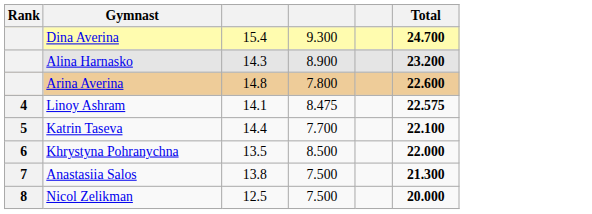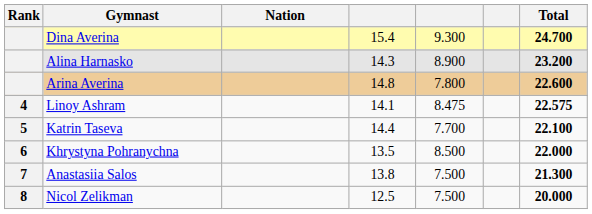 <table class="wikitable sortable" style="text-align:center; font-size:85%">
 <tr>
 <th scope="col" style="width:20px;">Rank</th>
 <th ! scope="col" style="width:170px;">Gymnast</th>
+<th ! scope="col" style="width:120px;">Nation</th>
 <th ! scope="col" style="width:60px;"></th>
 <th ! scope="col" style="width:60px;"></th>
 <th ! scope="col" style="width:30px;"></th>
 <th ! scope="col" style="width:60px;">Total</th>
 </tr>
 <tr bgcolor=fffcaf>
 <th scope=row></th>
 <td align=left><a href='#'>Dina Averina</a></td>
+<td style="text-align:left;"></td>
 <td>15.4</td>
 <td>9.300</td>
 <td></td>
 <td><strong>24.700</strong></td>
 </tr>
 <tr bgcolor=e5e5e5>
 <th scope=row></th>
 <td align=left><a href='#'>Alina Harnasko</a></td>
+<td style="text-align:left;"></td>
 <td>14.3</td>
 <td>8.900</td>
 <td></td>
 <td><strong>23.200</strong></td>
 </tr>
 <tr bgcolor=eecc99>
 <th scope=row></th>
 <td align=left><a href='#'>Arina Averina</a></td>
+<td style="text-align:left;"></td>
 <td>14.8</td>
 <td>7.800</td>
 <td></td>
 <td><strong>22.600</strong></td>
 </tr>
 <tr>
 <th scope=row>4</th>
 <td align=left><a href='#'>Linoy Ashram</a></td>
+<td style="text-align:left;"></td>
 <td>14.1</td>
 <td>8.475</td>
 <td></td>
 <td><strong>22.575</strong></td>
 </tr>
 <tr>
 <th scope=row>5</th>
 <td align=left><a href='#'>Katrin Taseva</a></td>
+<td style="text-align:left;"></td>
 <td>14.4</td>
 <td>7.700</td>
 <td></td>
 <td><strong>22.100</strong></td>
 </tr>
 <tr>
 <th scope=row>6</th>
 <td align=left><a href='#'>Khrystyna Pohranychna</a></td>
+<td style="text-align:left;"></td>
 <td>13.5</td>
 <td>8.500</td>
 <td></td>
 <td><strong>22.000</strong></td>
 </tr>
 <tr>
 <th scope=row>7</th>
 <td align=left><a href='#'>Anastasiia Salos</a></td>
+<td style="text-align:left;"></td>
 <td>13.8</td>
 <td>7.500</td>
 <td></td>
 <td><strong>21.300</strong></td>
 </tr>
 <tr>
 <th scope=row>8</th>
 <td align=left><a href='#'>Nicol Zelikman</a></td>
+<td style="text-align:left;"></td>
 <td>12.5</td>
 <td>7.500</td>
 <td></td>
 <td><strong>20.000</strong></td>
 </tr>
 </table>
